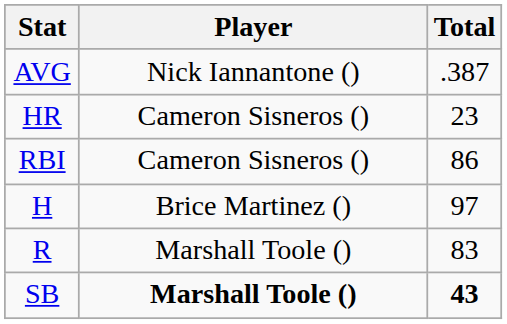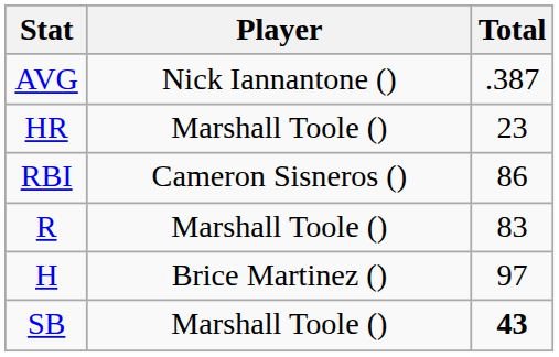 <table class="wikitable" style="text-align:center;">
 <tr>
 <th style="width:15%;">Stat</th>
 <th>Player</th>
 <th style="width:15%;">Total</th>
 </tr>
 <tr>
 <td><a href='#'>AVG</a></td>
 <td>Nick Iannantone ()</td>
 <td>.387</td>
 </tr>
 <tr>
 <td><a href='#'>HR</a></td>
-<td>Cameron Sisneros ()</td>
+<td>Marshall Toole ()</td>
 <td>23</td>
 </tr>
 <tr>
 <td><a href='#'>RBI</a></td>
 <td>Cameron Sisneros ()</td>
 <td>86</td>
 </tr>
 <tr>
+<td><a href='#'>R</a></td>
+<td>Marshall Toole ()</td>
+<td>83</td>
+</tr>
+<tr>
 <td><a href='#'>H</a></td>
 <td>Brice Martinez ()</td>
 <td>97</td>
 </tr>
 <tr>
-<td><a href='#'>R</a></td>
+<td><a href='#'>SB</a></td>
 <td>Marshall Toole ()</td>
-<td>83</td>
-</tr>
-<tr>
-<td><a href='#'>SB</a></td>
-<td><strong>Marshall Toole ()</strong></td>
 <td><strong>43</strong></td>
 </tr>
 </table>
